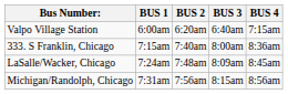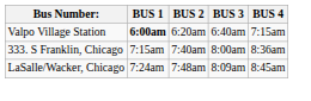 <table class="wikitable">
 <tr>
 <th>Bus Number:</th>
 <th>BUS 1</th>
 <th>BUS 2</th>
 <th>BUS 3</th>
 <th>BUS 4</th>
 </tr>
 <tr>
 <td>Valpo Village Station</td>
-<td>6:00am</td>
+<td><strong>6:00am</strong></td>
 <td>6:20am</td>
 <td>6:40am</td>
 <td>7:15am</td>
 </tr>
 <tr>
 <td>333. S Franklin, Chicago</td>
 <td>7:15am</td>
 <td>7:40am</td>
 <td>8:00am</td>
 <td>8:36am</td>
 </tr>
 <tr>
 <td>LaSalle/Wacker, Chicago</td>
 <td>7:24am</td>
 <td>7:48am</td>
 <td>8:09am</td>
 <td>8:45am</td>
 </tr>
-<tr>
-<td>Michigan/Randolph, Chicago</td>
-<td>7:31am</td>
-<td>7:56am</td>
-<td>8:15am</td>
-<td>8:56am</td>
-</tr>
 </table>
